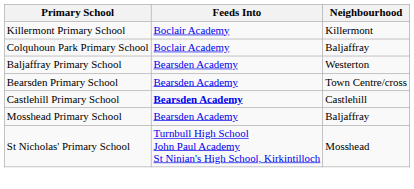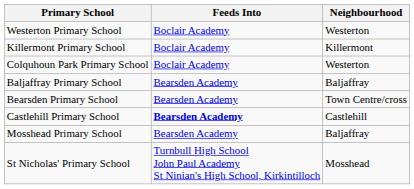 <table class="wikitable">
 <tr>
 <th>Primary School</th>
 <th>Feeds Into</th>
 <th>Neighbourhood</th>
+</tr>
+<tr>
+<td>Westerton Primary School</td>
+<td><a href='#'>Boclair Academy</a></td>
+<td>Westerton</td>
 </tr>
 <tr>
 <td>Killermont Primary School</td>
 <td><a href='#'>Boclair Academy</a></td>
 <td>Killermont</td>
 </tr>
 <tr>
 <td>Colquhoun Park Primary School</td>
 <td><a href='#'>Boclair Academy</a></td>
-<td>Baljaffray</td>
+<td>Westerton</td>
 </tr>
 <tr>
 <td>Baljaffray Primary School</td>
 <td><a href='#'>Bearsden Academy</a></td>
-<td>Westerton</td>
+<td>Baljaffray</td>
 </tr>
 <tr>
 <td>Bearsden Primary School</td>
 <td><a href='#'>Bearsden Academy</a></td>
 <td>Town Centre/cross</td>
 </tr>
 <tr>
 <td>Castlehill Primary School</td>
 <td><strong><a href='#'>Bearsden Academy</a></strong></td>
 <td>Castlehill</td>
 </tr>
 <tr>
 <td>Mosshead Primary School</td>
 <td><a href='#'>Bearsden Academy</a></td>
 <td>Baljaffray</td>
 </tr>
 <tr>
 <td>St Nicholas' Primary School</td>
 <td><a href='#'>Turnbull High School</a><br><a href='#'>John Paul Academy</a><br><a href='#'>St Ninian's High School, Kirkintilloch</a></td>
 <td>Mosshead</td>
 </tr>
 </table>
